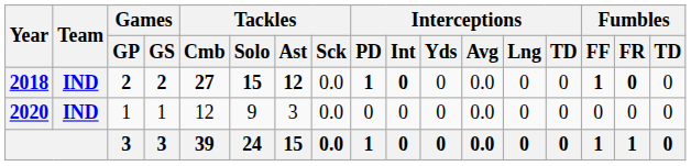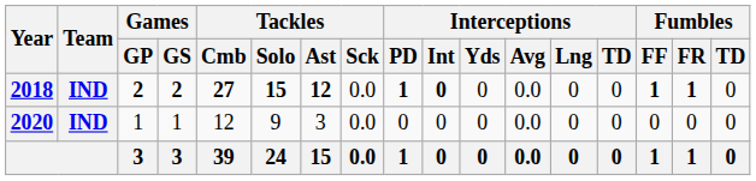 <table class="wikitable" style="text-align:center;">
 <tr>
 <th rowspan="2">Year</th>
 <th rowspan="2">Team</th>
 <th colspan="2">Games</th>
 <th colspan="4">Tackles</th>
 <th colspan="6">Interceptions</th>
 <th colspan="3">Fumbles</th>
 </tr>
 <tr>
 <th>GP</th>
 <th>GS</th>
 <th>Cmb</th>
 <th>Solo</th>
 <th>Ast</th>
 <th>Sck</th>
 <th>PD</th>
 <th>Int</th>
 <th>Yds</th>
 <th>Avg</th>
 <th>Lng</th>
 <th>TD</th>
 <th>FF</th>
 <th>FR</th>
 <th>TD</th>
 </tr>
 <tr>
 <th><a href='#'>2018</a></th>
 <th><a href='#'>IND</a></th>
 <td><strong>2</strong></td>
 <td><strong>2</strong></td>
 <td><strong>27</strong></td>
 <td><strong>15</strong></td>
 <td><strong>12</strong></td>
 <td>0.0</td>
 <td><strong>1</strong></td>
 <td><strong>0</strong></td>
 <td>0</td>
 <td>0.0</td>
 <td>0</td>
 <td>0</td>
 <td><strong>1</strong></td>
-<td><strong>0</strong></td>
+<td><strong>1</strong></td>
 <td>0</td>
 </tr>
 <tr>
 <th><a href='#'>2020</a></th>
 <th><a href='#'>IND</a></th>
 <td>1</td>
 <td>1</td>
 <td>12</td>
 <td>9</td>
 <td>3</td>
 <td>0.0</td>
 <td>0</td>
 <td>0</td>
 <td>0</td>
 <td>0.0</td>
 <td>0</td>
 <td>0</td>
 <td>0</td>
 <td>0</td>
 <td>0</td>
 </tr>
 <tr>
 <th colspan="2"></th>
 <th>3</th>
 <th>3</th>
 <th>39</th>
 <th>24</th>
 <th>15</th>
 <th>0.0</th>
 <th>1</th>
 <th>0</th>
 <th>0</th>
 <th>0.0</th>
 <th>0</th>
 <th>0</th>
 <th>1</th>
 <th>1</th>
 <th>0</th>
 </tr>
 </table>
